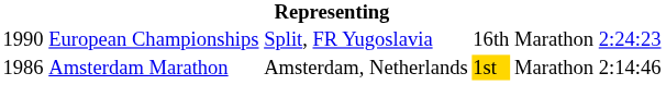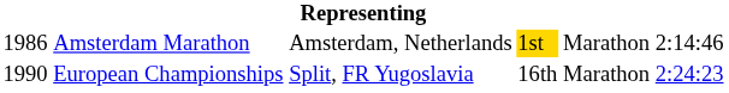 <table>
 <tr>
 <th colspan="6">Representing </th>
+</tr>
+<tr>
+<td>1986</td>
+<td><a href='#'>Amsterdam Marathon</a></td>
+<td>Amsterdam, Netherlands</td>
+<td style="background:gold;">1st</td>
+<td>Marathon</td>
+<td>2:14:46</td>
 </tr>
 <tr>
 <td>1990</td>
 <td><a href='#'>European Championships</a></td>
 <td><a href='#'>Split</a>, <a href='#'>FR Yugoslavia</a></td>
 <td>16th</td>
 <td>Marathon</td>
 <td><a href='#'>2:24:23</a></td>
 </tr>
-<tr>
-<td>1986</td>
-<td><a href='#'>Amsterdam Marathon</a></td>
-<td>Amsterdam, Netherlands</td>
-<td style="background:gold;">1st</td>
-<td>Marathon</td>
-<td>2:14:46</td>
-</tr>
 </table>
